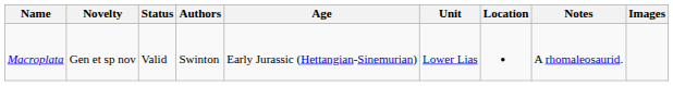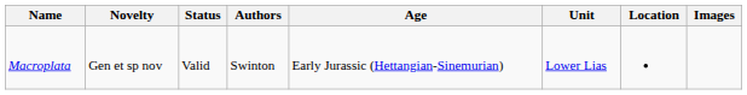 <table class="wikitable sortable" align="center" width="100%">
 <tr>
 <th>Name</th>
 <th>Novelty</th>
 <th>Status</th>
 <th>Authors</th>
 <th>Age</th>
 <th>Unit</th>
 <th>Location</th>
-<th>Notes</th>
 <th>Images</th>
 </tr>
 <tr>
 <td><br><em><a href='#'>Macroplata</a></em></td>
 <td><br>Gen et sp nov</td>
 <td><br>Valid</td>
 <td><br>Swinton</td>
 <td><br>Early Jurassic (<a href='#'>Hettangian</a>-<a href='#'>Sinemurian</a>)</td>
 <td><br><a href='#'>Lower Lias</a></td>
 <td><br><ul><li></li></ul></td>
-<td><br>A <a href='#'>rhomaleosaurid</a>.</td>
 <td><br></td>
 </tr>
 </table>
